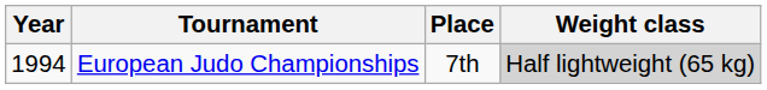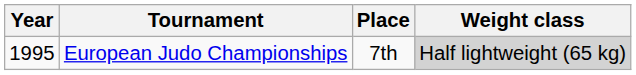 <table class=wikitable>
 <tr>
 <th>Year</th>
 <th>Tournament</th>
 <th>Place</th>
 <th>Weight class</th>
 </tr>
 <tr>
-<td>1994</td>
+<td>1995</td>
 <td><a href='#'>European Judo Championships</a></td>
 <td align="center">7th</td>
 <td style="background: lightgrey;">Half lightweight (65 kg)</td>
 </tr>
 </table>
